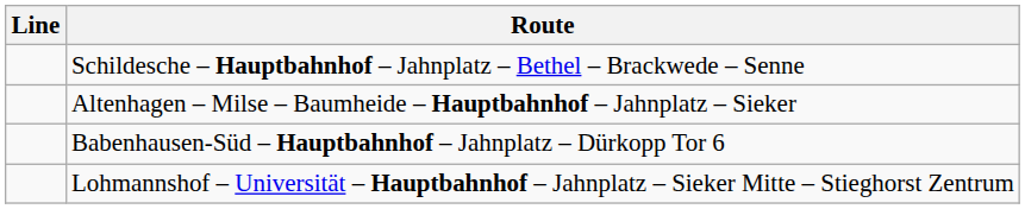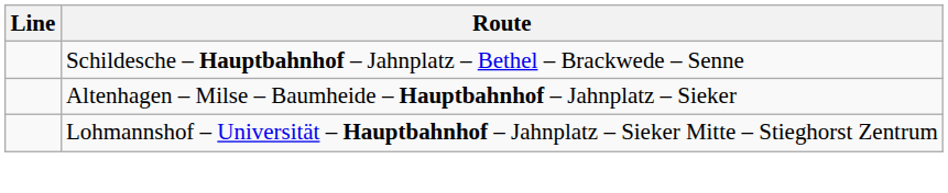 <table class="wikitable">
 <tr class="hintergrundfarbe5">
 <th>Line</th>
 <th>Route</th>
 </tr>
 <tr>
 <td></td>
 <td>Schildesche – <strong>Hauptbahnhof</strong> – Jahnplatz – <a href='#'>Bethel</a> – Brackwede – Senne</td>
 </tr>
 <tr>
 <td></td>
 <td>Altenhagen – Milse – Baumheide – <strong>Hauptbahnhof</strong> – Jahnplatz – Sieker</td>
 </tr>
 <tr>
 <td></td>
-<td>Babenhausen-Süd – <strong>Hauptbahnhof</strong> – Jahnplatz – Dürkopp Tor 6</td>
-</tr>
-<tr>
-<td></td>
 <td>Lohmannshof – <a href='#'>Universität</a> – <strong>Hauptbahnhof</strong> – Jahnplatz – Sieker Mitte – Stieghorst Zentrum</td>
 </tr>
 </table>
